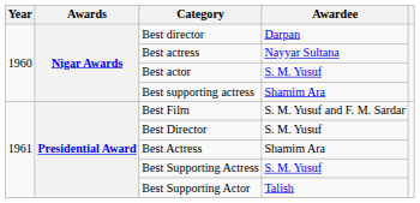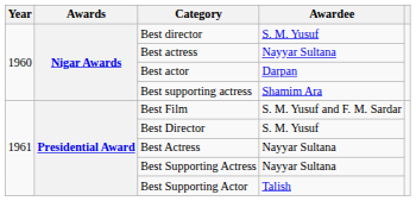 <table class="wikitable plainrowheaders">
 <tr>
 <th>Year</th>
 <th>Awards</th>
 <th>Category</th>
 <th>Awardee</th>
 <th></th>
 </tr>
 <tr>
 <td rowspan=4>1960</td>
 <th scope=row rowspan=4><a href='#'>Nigar Awards</a></th>
 <td>Best director</td>
-<td><a href='#'>Darpan</a></td>
+<td><a href='#'>S. M. Yusuf</a></td>
 <td rowspan=4></td>
 </tr>
 <tr>
 <td>Best actress</td>
 <td><a href='#'>Nayyar Sultana</a></td>
 </tr>
 <tr>
 <td>Best actor</td>
-<td><a href='#'>S. M. Yusuf</a></td>
+<td><a href='#'>Darpan</a></td>
 </tr>
 <tr>
 <td>Best supporting actress</td>
 <td><a href='#'>Shamim Ara</a></td>
 </tr>
 <tr>
 <td rowspan=5>1961</td>
 <th scope=row rowspan=5><a href='#'>Presidential Award</a></th>
 <td>Best Film</td>
 <td>S. M. Yusuf and F. M. Sardar</td>
 <td rowspan=5></td>
 </tr>
 <tr>
 <td>Best Director</td>
 <td>S. M. Yusuf</td>
 </tr>
 <tr>
 <td>Best Actress</td>
-<td>Shamim Ara</td>
+<td>Nayyar Sultana</td>
 </tr>
 <tr>
 <td>Best Supporting Actress</td>
-<td><a href='#'>S. M. Yusuf</a></td>
+<td>Nayyar Sultana</td>
 </tr>
 <tr>
 <td>Best Supporting Actor</td>
 <td><a href='#'>Talish</a></td>
 </tr>
 </table>
